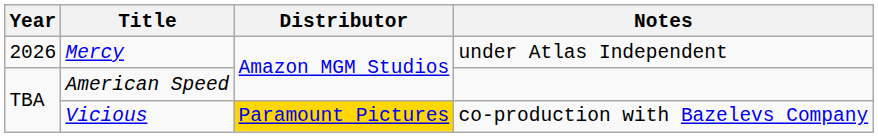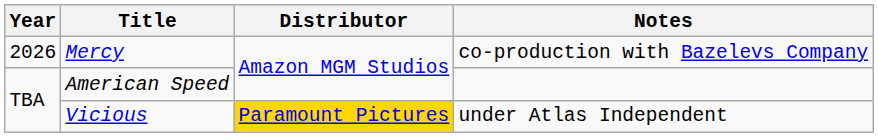 <table class="wikitable sortable">
 <tr>
 <th>Year</th>
 <th>Title</th>
 <th>Distributor</th>
 <th>Notes</th>
 </tr>
 <tr>
 <td>2026</td>
 <td><em><a href='#'>Mercy</a></em></td>
 <td rowspan="2"><a href='#'>Amazon MGM Studios</a></td>
-<td>under Atlas Independent</td>
+<td>co-production with <a href='#'>Bazelevs Company</a></td>
 </tr>
 <tr>
 <td rowspan="2">TBA</td>
 <td><em>American Speed</em></td>
 <td></td>
 </tr>
 <tr>
 <td><em><a href='#'>Vicious</a></em></td>
 <td style="background: gold;"><a href='#'>Paramount Pictures</a></td>
-<td>co-production with <a href='#'>Bazelevs Company</a></td>
+<td>under Atlas Independent</td>
 </tr>
 </table>
